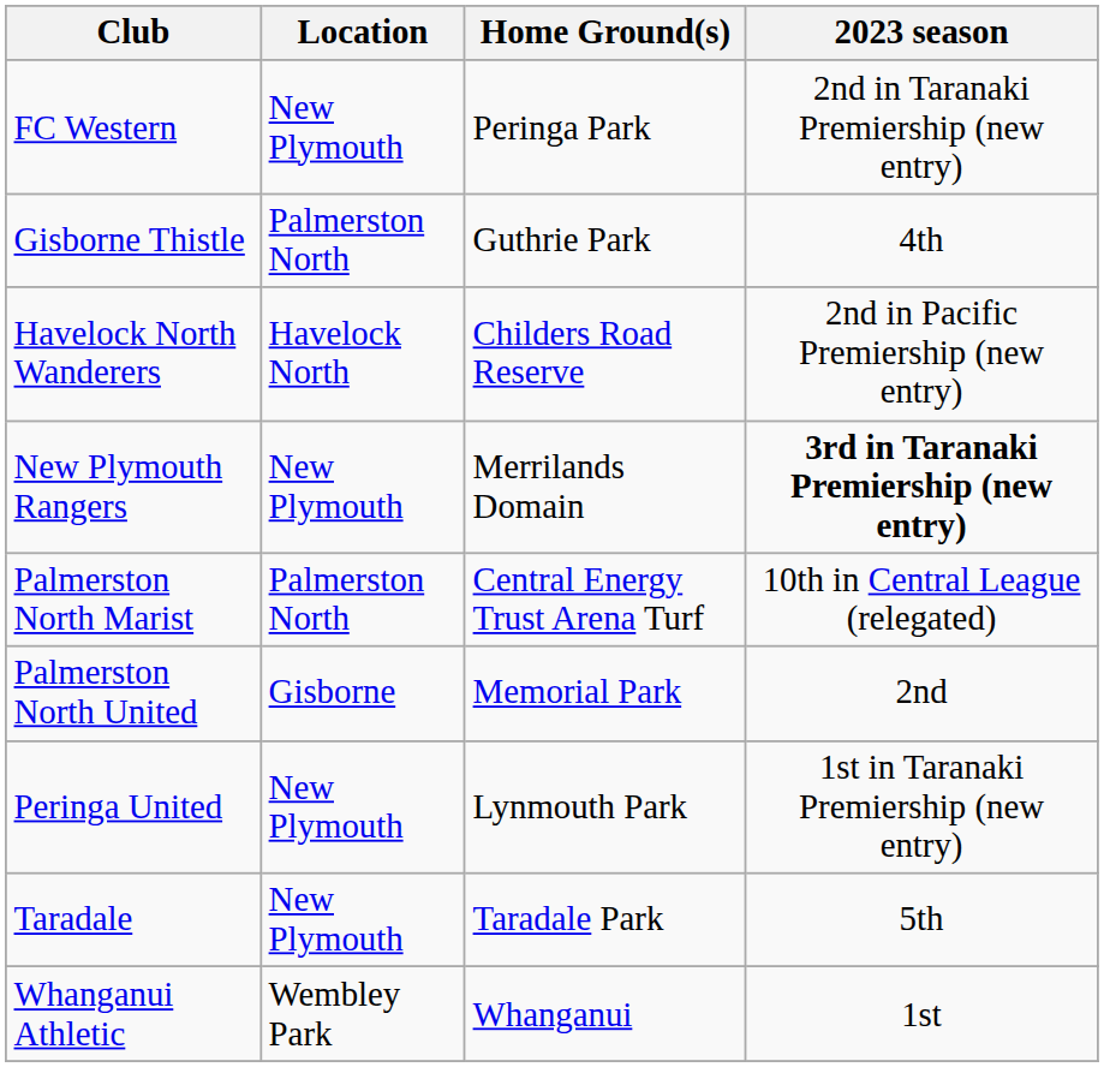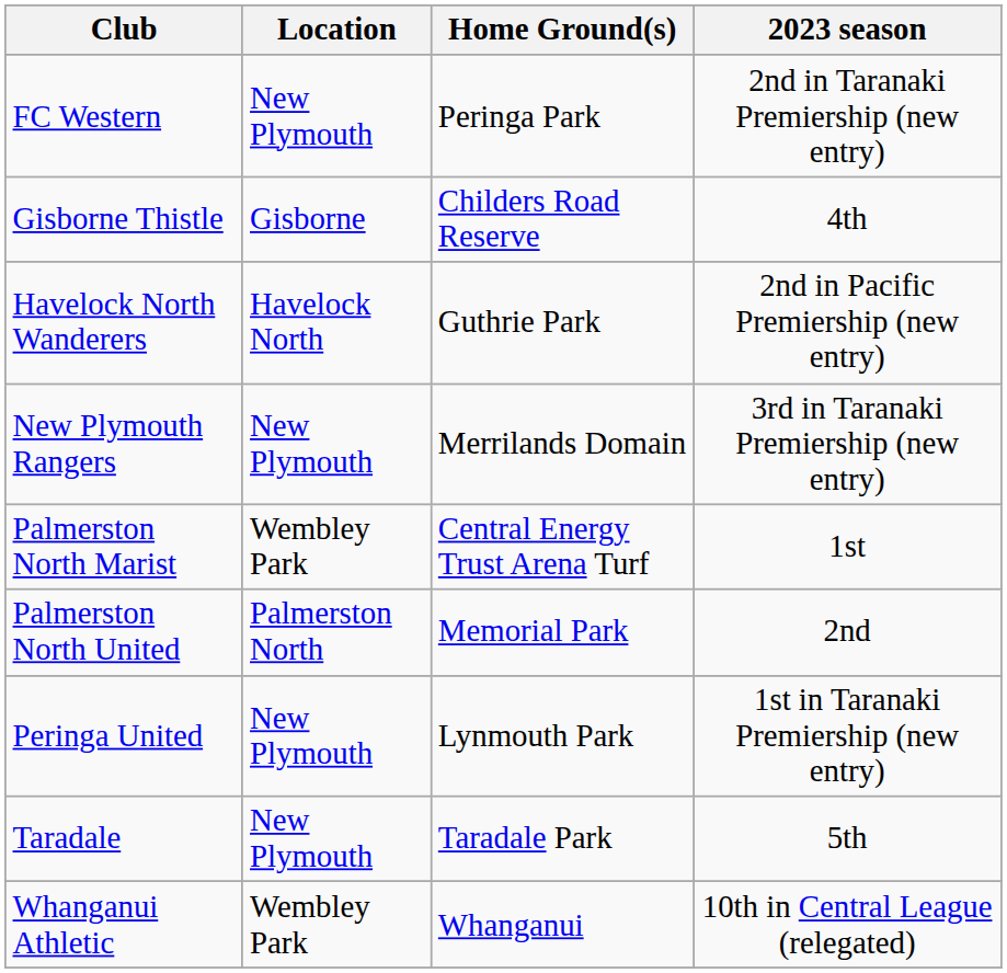 <table class="wikitable sortable" style="width:40%;">
 <tr>
 <th>Club</th>
 <th>Location</th>
 <th>Home Ground(s)</th>
 <th>2023 season</th>
 </tr>
 <tr>
 <td><a href='#'>FC Western</a></td>
 <td><a href='#'>New Plymouth</a></td>
 <td>Peringa Park</td>
 <td align="center">2nd in Taranaki Premiership (new entry)</td>
 </tr>
 <tr>
 <td><a href='#'>Gisborne Thistle</a></td>
-<td><a href='#'>Palmerston North</a></td>
-<td>Guthrie Park</td>
+<td><a href='#'>Gisborne</a></td>
+<td><a href='#'>Childers Road Reserve</a></td>
 <td align="center">4th</td>
 </tr>
 <tr>
 <td><a href='#'>Havelock North Wanderers</a></td>
 <td><a href='#'>Havelock North</a></td>
-<td><a href='#'>Childers Road Reserve</a></td>
+<td>Guthrie Park</td>
 <td align="center">2nd in Pacific Premiership (new entry)</td>
 </tr>
 <tr>
 <td><a href='#'>New Plymouth Rangers</a></td>
 <td><a href='#'>New Plymouth</a></td>
 <td>Merrilands Domain</td>
-<td align="center"><strong>3rd in Taranaki Premiership (new entry)</strong></td>
+<td align="center">3rd in Taranaki Premiership (new entry)</td>
 </tr>
 <tr>
 <td><a href='#'>Palmerston North Marist</a></td>
-<td><a href='#'>Palmerston North</a></td>
+<td>Wembley Park</td>
 <td><a href='#'>Central Energy Trust Arena</a> Turf</td>
-<td align="center">10th in <a href='#'>Central League</a> (relegated)</td>
+<td align="center">1st</td>
 </tr>
 <tr>
 <td><a href='#'>Palmerston North United</a></td>
-<td><a href='#'>Gisborne</a></td>
+<td><a href='#'>Palmerston North</a></td>
 <td><a href='#'>Memorial Park</a></td>
 <td align="center">2nd</td>
 </tr>
 <tr>
 <td><a href='#'>Peringa United</a></td>
 <td><a href='#'>New Plymouth</a></td>
 <td>Lynmouth Park</td>
 <td align="center">1st in Taranaki Premiership (new entry)</td>
 </tr>
 <tr>
 <td><a href='#'>Taradale</a></td>
 <td><a href='#'>New Plymouth</a></td>
 <td><a href='#'>Taradale</a> Park</td>
 <td align="center">5th</td>
 </tr>
 <tr>
 <td><a href='#'>Whanganui Athletic</a></td>
 <td>Wembley Park</td>
 <td><a href='#'>Whanganui</a></td>
-<td align="center">1st</td>
+<td align="center">10th in <a href='#'>Central League</a> (relegated)</td>
 </tr>
 <tr>
 </tr>
 </table>
